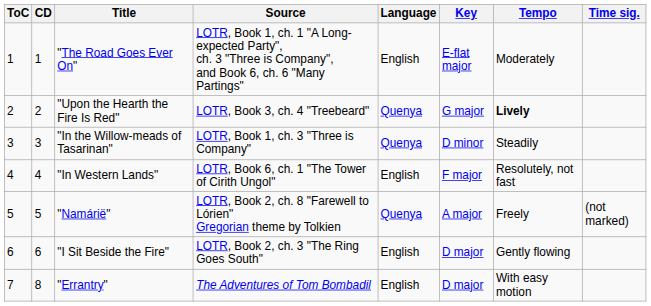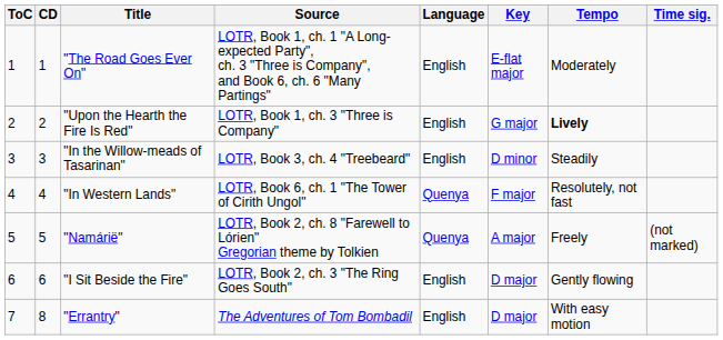 <table class="wikitable">
 <tr>
 <th>ToC</th>
 <th>CD</th>
 <th>Title</th>
 <th>Source</th>
 <th>Language</th>
 <th><a href='#'>Key</a></th>
 <th><a href='#'>Tempo</a></th>
 <th><a href='#'>Time sig.</a></th>
 </tr>
 <tr>
 <td>1</td>
 <td>1</td>
 <td>"<a href='#'>The Road Goes Ever On</a>"</td>
 <td><a href='#'>LOTR</a>, Book 1, ch. 1 "A Long-expected Party",<br>ch. 3 "Three is Company",<br>and Book 6, ch. 6 "Many Partings"</td>
 <td>English</td>
 <td><a href='#'>E-flat major</a></td>
 <td>Moderately</td>
 <td></td>
 </tr>
 <tr>
 <td>2</td>
 <td>2</td>
 <td>"Upon the Hearth the Fire Is Red"</td>
-<td><a href='#'>LOTR</a>, Book 3, ch. 4 "Treebeard"</td>
-<td><a href='#'>Quenya</a></td>
+<td><a href='#'>LOTR</a>, Book 1, ch. 3 "Three is Company"</td>
+<td>English</td>
 <td><a href='#'>G major</a></td>
 <td><strong>Lively</strong></td>
 <td></td>
 </tr>
 <tr>
 <td>3</td>
 <td>3</td>
 <td>"In the Willow-meads of Tasarinan"</td>
-<td><a href='#'>LOTR</a>, Book 1, ch. 3 "Three is Company"</td>
-<td><a href='#'>Quenya</a></td>
+<td><a href='#'>LOTR</a>, Book 3, ch. 4 "Treebeard"</td>
+<td>English</td>
 <td><a href='#'>D minor</a></td>
 <td>Steadily</td>
 <td></td>
 </tr>
 <tr>
 <td>4</td>
 <td>4</td>
 <td>"In Western Lands"</td>
 <td><a href='#'>LOTR</a>, Book 6, ch. 1 "The Tower of Cirith Ungol"</td>
-<td>English</td>
+<td><a href='#'>Quenya</a></td>
 <td><a href='#'>F major</a></td>
 <td>Resolutely, not fast</td>
 <td></td>
 </tr>
 <tr>
 <td>5</td>
 <td>5</td>
 <td>"<a href='#'>Namárië</a>"</td>
 <td><a href='#'>LOTR</a>, Book 2, ch. 8 "Farewell to Lórien"<br><a href='#'>Gregorian</a> theme by Tolkien</td>
 <td><a href='#'>Quenya</a></td>
 <td><a href='#'>A major</a></td>
 <td>Freely</td>
 <td>(not marked)</td>
 </tr>
 <tr>
 <td>6</td>
 <td>6</td>
 <td>"I Sit Beside the Fire"</td>
 <td><a href='#'>LOTR</a>, Book 2, ch. 3 "The Ring Goes South"</td>
 <td>English</td>
 <td><a href='#'>D major</a></td>
 <td>Gently flowing</td>
 <td></td>
 </tr>
 <tr>
 <td>7</td>
 <td>8</td>
 <td>"<a href='#'>Errantry</a>"</td>
 <td><em><a href='#'>The Adventures of Tom Bombadil</a></em></td>
 <td>English</td>
 <td><a href='#'>D major</a></td>
 <td>With easy motion</td>
 <td></td>
 </tr>
 </table>
